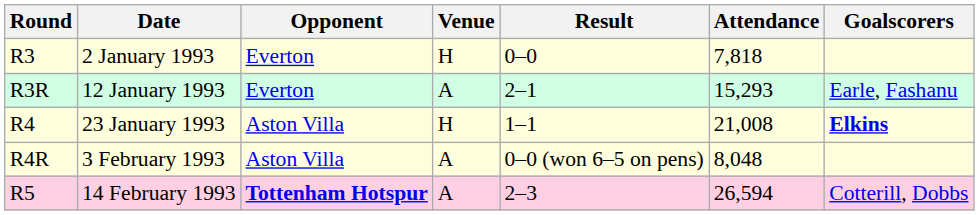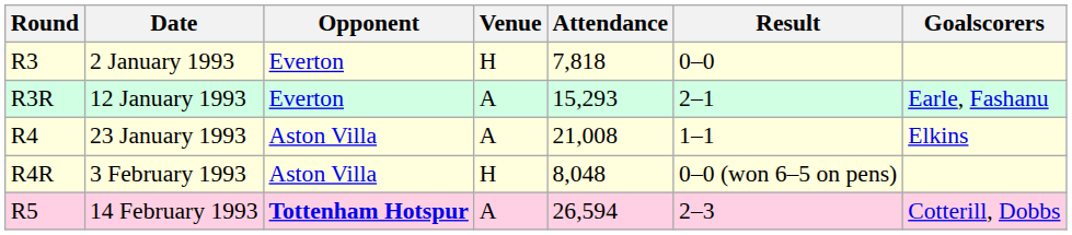 <table class="wikitable">
 <tr>
 <th>Round</th>
 <th>Date</th>
 <th>Opponent</th>
 <th>Venue</th>
+<th>Attendance</th>
 <th>Result</th>
-<th>Attendance</th>
 <th>Goalscorers</th>
 </tr>
 <tr style="background-color: #ffffdd;">
 <td>R3</td>
 <td>2 January 1993</td>
 <td><a href='#'>Everton</a></td>
 <td>H</td>
+<td>7,818</td>
 <td>0–0</td>
-<td>7,818</td>
 <td></td>
 </tr>
 <tr style="background-color: #d0ffe3;">
 <td>R3R</td>
 <td>12 January 1993</td>
 <td><a href='#'>Everton</a></td>
 <td>A</td>
+<td>15,293</td>
 <td>2–1</td>
-<td>15,293</td>
 <td><a href='#'>Earle</a>, <a href='#'>Fashanu</a></td>
 </tr>
 <tr style="background-color: #ffffdd;">
 <td>R4</td>
 <td>23 January 1993</td>
 <td><a href='#'>Aston Villa</a></td>
-<td>H</td>
+<td>A</td>
+<td>21,008</td>
 <td>1–1</td>
-<td>21,008</td>
-<td><strong><a href='#'>Elkins</a></strong></td>
+<td><a href='#'>Elkins</a></td>
 </tr>
 <tr style="background-color: #ffffdd;">
 <td>R4R</td>
 <td>3 February 1993</td>
 <td><a href='#'>Aston Villa</a></td>
-<td>A</td>
+<td>H</td>
+<td>8,048</td>
 <td>0–0 (won 6–5 on pens)</td>
-<td>8,048</td>
 <td></td>
 </tr>
 <tr style="background-color: #ffd0e3;">
 <td>R5</td>
 <td>14 February 1993</td>
 <td><strong><a href='#'>Tottenham Hotspur</a></strong></td>
 <td>A</td>
+<td>26,594</td>
 <td>2–3</td>
-<td>26,594</td>
 <td><a href='#'>Cotterill</a>, <a href='#'>Dobbs</a></td>
 </tr>
 </table>
